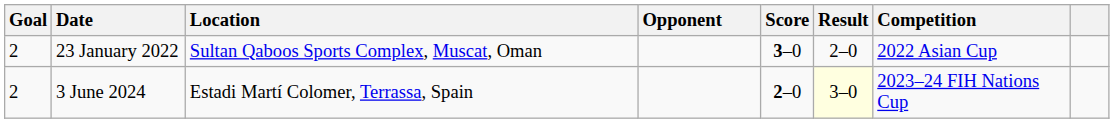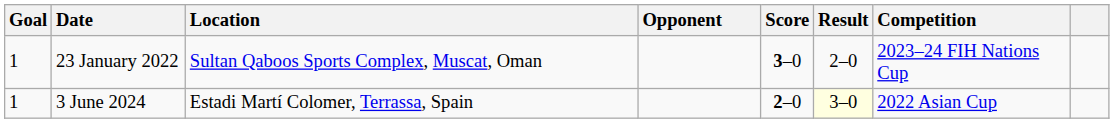 <table class="wikitable sortable" style="font-size:90%" width=97%>
 <tr>
 <th style="width: 25px; text-align: left">Goal</th>
 <th style="width: 100px; text-align: left">Date</th>
 <th style="width: 360px; text-align: left">Location</th>
 <th style="width: 90px; text-align: left">Opponent</th>
 <th style="width: 30px; text-align: left">Score</th>
 <th style="width: 30px; text-align: left">Result</th>
 <th style="width: 150px; text-align: left">Competition</th>
 <th style="width: 25px; text-align: left"></th>
 </tr>
 <tr>
-<td>2</td>
+<td>1</td>
 <td>23 January 2022</td>
 <td><a href='#'>Sultan Qaboos Sports Complex</a>, <a href='#'>Muscat</a>, Oman</td>
 <td></td>
 <td align="center"><strong>3</strong>–0</td>
 <td align="center">2–0</td>
-<td><a href='#'>2022 Asian Cup</a></td>
+<td><a href='#'>2023–24 FIH Nations Cup</a></td>
 <td></td>
 </tr>
 <tr>
-<td>2</td>
+<td>1</td>
 <td>3 June 2024</td>
 <td>Estadi Martí Colomer, <a href='#'>Terrassa</a>, Spain</td>
 <td></td>
 <td align="center"><strong>2</strong>–0</td>
 <td align="center" style="background: lightyellow;">3–0</td>
-<td><a href='#'>2023–24 FIH Nations Cup</a></td>
+<td><a href='#'>2022 Asian Cup</a></td>
 <td></td>
 </tr>
 </table>
